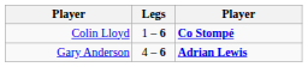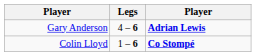 <table class=wikitable style="text-align:center">
 <tr>
 <th width=163>Player</th>
 <th width=50>Legs</th>
 <th width=163>Player</th>
 </tr>
 <tr align=left>
+<td align=right><a href='#'>Gary Anderson</a> </td>
+<td align=center>4 – <strong>6</strong></td>
+<td> <strong><a href='#'>Adrian Lewis</a></strong></td>
+</tr>
+<tr align=left>
 <td align=right><a href='#'>Colin Lloyd</a> </td>
 <td align=center>1 – <strong>6</strong></td>
 <td> <strong><a href='#'>Co Stompé</a></strong></td>
 </tr>
-<tr align=left>
-<td align=right><a href='#'>Gary Anderson</a> </td>
-<td align=center>4 – <strong>6</strong></td>
-<td> <strong><a href='#'>Adrian Lewis</a></strong></td>
-</tr>
 </table>
